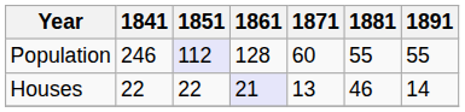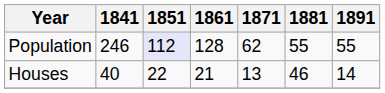 <table class="wikitable">
 <tr>
 <th>Year</th>
 <th>1841</th>
 <th>1851</th>
 <th>1861</th>
 <th>1871</th>
 <th>1881</th>
 <th>1891</th>
 </tr>
 <tr>
 <td>Population</td>
 <td>246</td>
 <td style="background: lavender;">112</td>
 <td>128</td>
-<td>60</td>
+<td>62</td>
 <td>55</td>
 <td>55</td>
 </tr>
 <tr>
 <td>Houses</td>
+<td>40</td>
 <td>22</td>
-<td>22</td>
-<td style="background: lavender;">21</td>
+<td>21</td>
 <td>13</td>
 <td>46</td>
 <td>14</td>
 </tr>
 <tr>
 </tr>
 </table>
